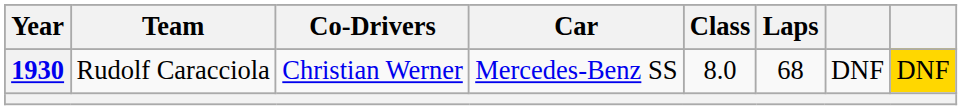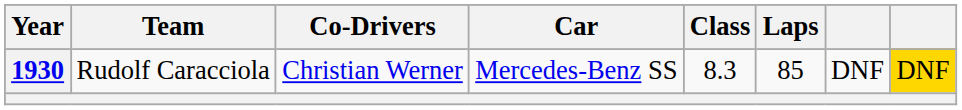 <table class="wikitable" style="text-align:center; font-size:90%">
 <tr>
 <th>Year</th>
 <th>Team</th>
 <th>Co-Drivers</th>
 <th>Car</th>
 <th>Class</th>
 <th>Laps</th>
 <th></th>
 <th></th>
 </tr>
 <tr>
 <th><a href='#'>1930</a></th>
 <td align="left"> Rudolf Caracciola</td>
 <td align="left"> <a href='#'>Christian Werner</a></td>
 <td align="left"><a href='#'>Mercedes-Benz</a> SS</td>
-<td>8.0</td>
-<td>68</td>
+<td>8.3</td>
+<td>85</td>
 <td>DNF</td>
 <td style="background: gold;">DNF</td>
 </tr>
 <tr>
 <th colspan="8"></th>
 </tr>
 </table>
